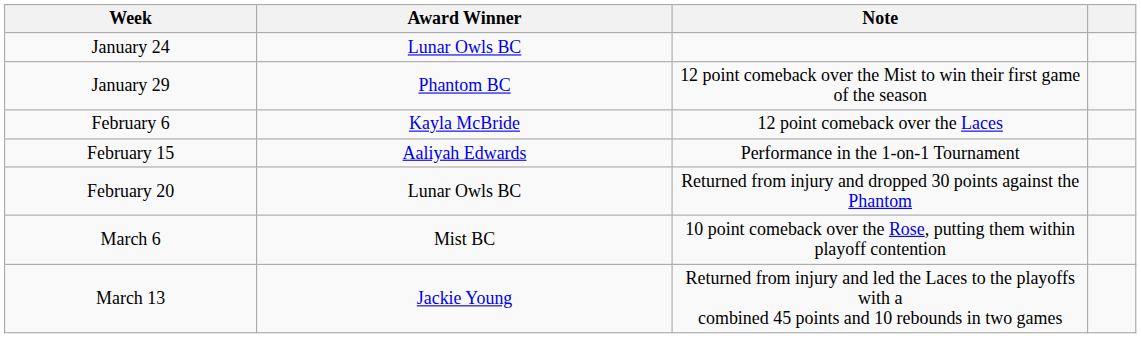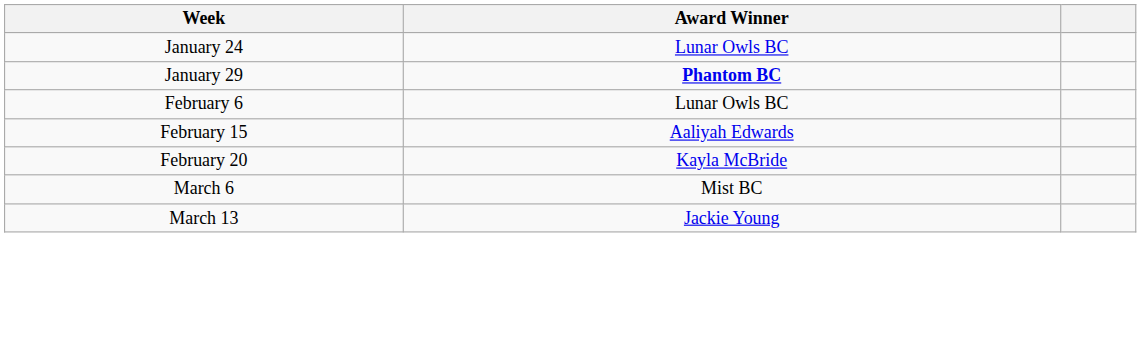 <table class="wikitable" style="width: 80%; text-align:center;">
 <tr>
 <th width=50>Week</th>
 <th width=100>Award Winner</th>
-<th width=100>Note</th>
 <th width=5></th>
 </tr>
 <tr>
 <td>January 24</td>
 <td><a href='#'>Lunar Owls BC</a></td>
 <td></td>
-<td></td>
 </tr>
 <tr>
 <td>January 29</td>
-<td><a href='#'>Phantom BC</a></td>
-<td>12 point comeback over the Mist to win their first game of the season</td>
+<td><strong><a href='#'>Phantom BC</a></strong></td>
 <td></td>
 </tr>
 <tr>
 <td>February 6</td>
-<td><a href='#'>Kayla McBride</a></td>
-<td>12 point comeback over the <a href='#'>Laces</a></td>
+<td>Lunar Owls BC</td>
 <td></td>
 </tr>
 <tr>
 <td>February 15</td>
 <td><a href='#'>Aaliyah Edwards</a></td>
-<td>Performance in the 1-on-1 Tournament</td>
 <td></td>
 </tr>
 <tr>
 <td>February 20</td>
-<td>Lunar Owls BC</td>
-<td>Returned from injury and dropped 30 points against the <a href='#'>Phantom</a></td>
+<td><a href='#'>Kayla McBride</a></td>
 <td></td>
 </tr>
 <tr>
 <td>March 6</td>
 <td>Mist BC</td>
-<td>10 point comeback over the <a href='#'>Rose</a>, putting them within playoff contention</td>
 <td></td>
 </tr>
 <tr>
 <td>March 13</td>
 <td><a href='#'>Jackie Young</a></td>
-<td>Returned from injury and led the Laces to the playoffs with a<br>combined 45 points and 10 rebounds in two games</td>
 <td></td>
 </tr>
 </table>
